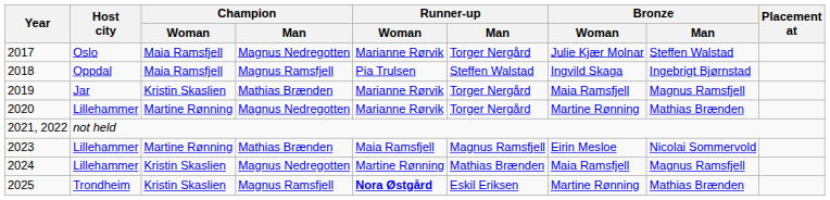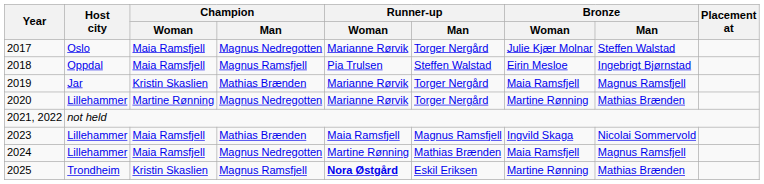 <table class="wikitable">
 <tr>
 <th rowspan="2">Year</th>
 <th rowspan="2">Host<br>city</th>
 <th colspan=2>Champion</th>
 <th colspan=2>Runner-up</th>
 <th colspan=2>Bronze</th>
 <th rowspan="2">Placement<br>at<br></th>
 </tr>
 <tr>
 <th>Woman</th>
 <th>Man</th>
 <th>Woman</th>
 <th>Man</th>
 <th>Woman</th>
 <th>Man</th>
 </tr>
 <tr>
 <td>2017</td>
 <td><a href='#'>Oslo</a></td>
 <td><a href='#'>Maia Ramsfjell</a></td>
 <td><a href='#'>Magnus Nedregotten</a></td>
 <td><a href='#'>Marianne Rørvik</a></td>
 <td><a href='#'>Torger Nergård</a></td>
 <td><a href='#'>Julie Kjær Molnar</a></td>
 <td><a href='#'>Steffen Walstad</a></td>
 <td></td>
 </tr>
 <tr>
 <td>2018</td>
 <td><a href='#'>Oppdal</a></td>
 <td><a href='#'>Maia Ramsfjell</a></td>
 <td><a href='#'>Magnus Ramsfjell</a></td>
 <td><a href='#'>Pia Trulsen</a></td>
 <td><a href='#'>Steffen Walstad</a></td>
-<td><a href='#'>Ingvild Skaga</a></td>
+<td><a href='#'>Eirin Mesloe</a></td>
 <td><a href='#'>Ingebrigt Bjørnstad</a></td>
 <td></td>
 </tr>
 <tr>
 <td>2019</td>
 <td><a href='#'>Jar</a></td>
 <td><a href='#'>Kristin Skaslien</a></td>
 <td><a href='#'>Mathias Brænden</a></td>
 <td><a href='#'>Marianne Rørvik</a></td>
 <td><a href='#'>Torger Nergård</a></td>
 <td><a href='#'>Maia Ramsfjell</a></td>
 <td><a href='#'>Magnus Ramsfjell</a></td>
 <td></td>
 </tr>
 <tr>
 <td>2020</td>
 <td><a href='#'>Lillehammer</a></td>
 <td><a href='#'>Martine Rønning</a></td>
 <td><a href='#'>Magnus Nedregotten</a></td>
 <td><a href='#'>Marianne Rørvik</a></td>
 <td><a href='#'>Torger Nergård</a></td>
 <td><a href='#'>Martine Rønning</a></td>
 <td><a href='#'>Mathias Brænden</a></td>
 <td></td>
 </tr>
 <tr>
 <td>2021, 2022</td>
 <td colspan=8><em>not held</em></td>
 </tr>
 <tr>
 <td>2023</td>
 <td><a href='#'>Lillehammer</a></td>
-<td><a href='#'>Martine Rønning</a></td>
+<td><a href='#'>Maia Ramsfjell</a></td>
 <td><a href='#'>Mathias Brænden</a></td>
 <td><a href='#'>Maia Ramsfjell</a></td>
 <td><a href='#'>Magnus Ramsfjell</a></td>
-<td><a href='#'>Eirin Mesloe</a></td>
+<td><a href='#'>Ingvild Skaga</a></td>
 <td><a href='#'>Nicolai Sommervold</a></td>
 <td></td>
 </tr>
 <tr>
 <td>2024</td>
 <td><a href='#'>Lillehammer</a></td>
-<td><a href='#'>Kristin Skaslien</a></td>
+<td><a href='#'>Maia Ramsfjell</a></td>
 <td><a href='#'>Magnus Nedregotten</a></td>
 <td><a href='#'>Martine Rønning</a></td>
 <td><a href='#'>Mathias Brænden</a></td>
 <td><a href='#'>Maia Ramsfjell</a></td>
 <td><a href='#'>Magnus Ramsfjell</a></td>
 <td></td>
 </tr>
 <tr>
 <td>2025</td>
 <td><a href='#'>Trondheim</a></td>
 <td><a href='#'>Kristin Skaslien</a></td>
 <td><a href='#'>Magnus Ramsfjell</a></td>
 <td><strong><a href='#'>Nora Østgård</a></strong></td>
 <td><a href='#'>Eskil Eriksen</a></td>
 <td><a href='#'>Martine Rønning</a></td>
 <td><a href='#'>Mathias Brænden</a></td>
 <td></td>
 </tr>
 </table>
